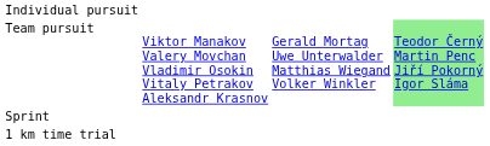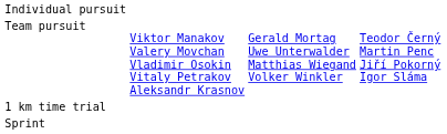 <table>
 <tr>
 <td>Individual pursuit<br></td>
 <td></td>
 <td></td>
 <td></td>
 </tr>
 <tr valign="top">
 <td>Team pursuit<br></td>
 <td><br><a href='#'>Viktor Manakov</a><br><a href='#'>Valery Movchan</a><br><a href='#'>Vladimir Osokin</a><br><a href='#'>Vitaly Petrakov</a><br><a href='#'>Aleksandr Krasnov</a></td>
 <td><br><a href='#'>Gerald Mortag</a><br><a href='#'>Uwe Unterwalder</a><br><a href='#'>Matthias Wiegand</a><br><a href='#'>Volker Winkler</a></td>
-<td style="background: lightgreen;"><br><a href='#'>Teodor Černý</a><br><a href='#'>Martin Penc</a><br><a href='#'>Jiří Pokorný</a><br><a href='#'>Igor Sláma</a></td>
+<td><br><a href='#'>Teodor Černý</a><br><a href='#'>Martin Penc</a><br><a href='#'>Jiří Pokorný</a><br><a href='#'>Igor Sláma</a></td>
+</tr>
+<tr>
+<td>1 km time trial<br></td>
+<td></td>
+<td></td>
+<td></td>
 </tr>
 <tr>
 <td>Sprint<br></td>
 <td></td>
 <td></td>
 <td></td>
 </tr>
-<tr>
-<td>1 km time trial<br></td>
-<td></td>
-<td></td>
-<td></td>
-</tr>
 </table>
